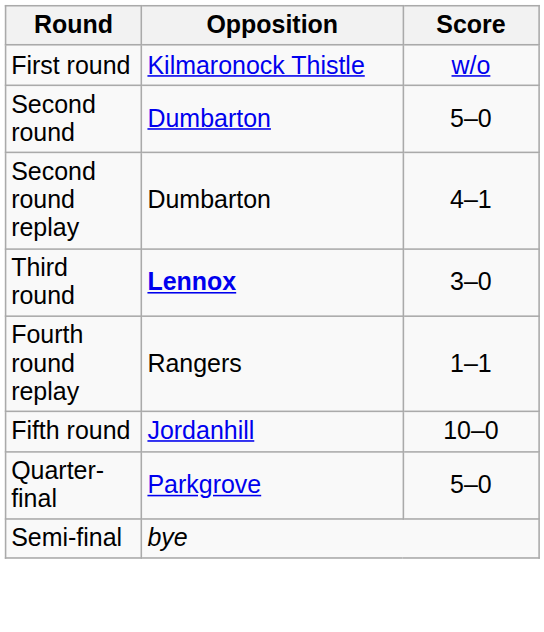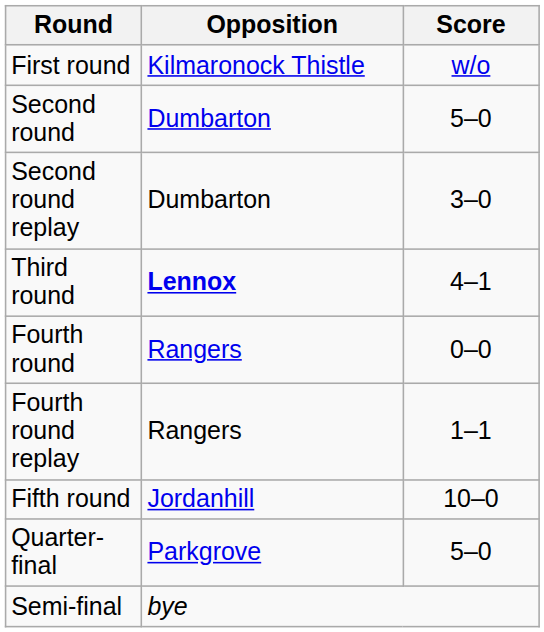 <table class="wikitable" style="text-align:left;margin-left:1em;float:right">
 <tr>
 <th width=80>Round</th>
 <th width=160>Opposition</th>
 <th width=80>Score</th>
 </tr>
 <tr>
 <td>First round</td>
 <td><a href='#'>Kilmaronock Thistle</a></td>
 <td align=center><a href='#'>w/o</a></td>
 </tr>
 <tr>
 <td>Second round</td>
 <td><a href='#'>Dumbarton</a></td>
 <td align=center>5–0</td>
 </tr>
 <tr>
 <td>Second round replay</td>
 <td>Dumbarton</td>
-<td align=center>4–1</td>
+<td align=center>3–0</td>
 </tr>
 <tr>
 <td>Third round</td>
 <td><strong><a href='#'>Lennox</a></strong></td>
-<td align=center>3–0</td>
+<td align=center>4–1</td>
+</tr>
+<tr>
+<td>Fourth round</td>
+<td><a href='#'>Rangers</a></td>
+<td align=center>0–0</td>
 </tr>
 <tr>
 <td>Fourth round replay</td>
 <td>Rangers</td>
 <td align=center>1–1</td>
 </tr>
 <tr>
 <td>Fifth round</td>
 <td><a href='#'>Jordanhill</a></td>
 <td align=center>10–0</td>
 </tr>
 <tr>
 <td>Quarter-final</td>
 <td><a href='#'>Parkgrove</a></td>
 <td align=center>5–0</td>
 </tr>
 <tr>
 <td>Semi-final</td>
 <td colspan="2"><em>bye</em></td>
 </tr>
 </table>
